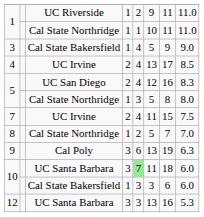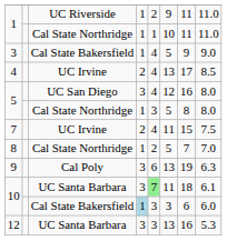 <table class="wikitable sortable" style="text-align:center">
 <tr>
 </tr>
 <tr>
 <td rowspan="2">1</td>
 <td></td>
 <td>UC Riverside</td>
 <td>1</td>
 <td>2</td>
 <td>9</td>
 <td>11</td>
 <td>11.0</td>
 </tr>
 <tr>
 <td></td>
 <td>Cal State Northridge</td>
 <td>1</td>
 <td>1</td>
 <td>10</td>
 <td>11</td>
 <td>11.0</td>
 </tr>
 <tr>
 <td>3</td>
 <td></td>
 <td>Cal State Bakersfield</td>
 <td>1</td>
 <td>4</td>
 <td>5</td>
 <td>9</td>
 <td>9.0</td>
 </tr>
 <tr>
 <td>4</td>
 <td></td>
 <td>UC Irvine</td>
 <td>2</td>
 <td>4</td>
 <td>13</td>
 <td>17</td>
 <td>8.5</td>
 </tr>
 <tr>
 <td rowspan="2">5</td>
 <td></td>
 <td>UC San Diego</td>
-<td>2</td>
+<td>3</td>
 <td>4</td>
 <td>12</td>
 <td>16</td>
-<td>8.3</td>
+<td>8.0</td>
 </tr>
 <tr>
 <td></td>
 <td>Cal State Northridge</td>
 <td>1</td>
 <td>3</td>
 <td>5</td>
 <td>8</td>
 <td>8.0</td>
 </tr>
 <tr>
 <td>7</td>
 <td></td>
 <td>UC Irvine</td>
 <td>2</td>
 <td>4</td>
 <td>11</td>
 <td>15</td>
 <td>7.5</td>
 </tr>
 <tr>
 <td>8</td>
 <td></td>
 <td>Cal State Northridge</td>
 <td>1</td>
 <td>2</td>
 <td>5</td>
 <td>7</td>
 <td>7.0</td>
 </tr>
 <tr>
 <td>9</td>
 <td></td>
 <td>Cal Poly</td>
 <td>3</td>
 <td>6</td>
 <td>13</td>
 <td>19</td>
 <td>6.3</td>
 </tr>
 <tr>
 <td rowspan="2">10</td>
 <td></td>
 <td>UC Santa Barbara</td>
 <td>3</td>
 <td style="background: lightgreen;">7</td>
 <td>11</td>
 <td>18</td>
-<td>6.0</td>
+<td>6.1</td>
 </tr>
 <tr>
 <td></td>
 <td>Cal State Bakersfield</td>
-<td>1</td>
+<td style="background: lightblue;">1</td>
 <td>3</td>
 <td>3</td>
 <td>6</td>
 <td>6.0</td>
 </tr>
 <tr>
 <td>12</td>
 <td></td>
 <td>UC Santa Barbara</td>
 <td>3</td>
 <td>3</td>
 <td>13</td>
 <td>16</td>
 <td>5.3</td>
 </tr>
 </table>
